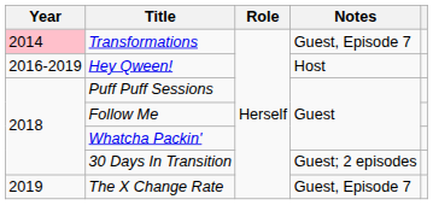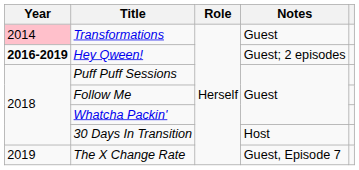 <table class="wikitable unsortable">
 <tr>
 <th>Year</th>
 <th>Title</th>
 <th>Role</th>
 <th>Notes</th>
 <th></th>
 </tr>
 <tr>
 <td style="background: pink;">2014</td>
 <td><em><a href='#'>Transformations</a></em></td>
 <td rowspan="7">Herself</td>
-<td>Guest, Episode 7</td>
+<td>Guest</td>
 <td style="text-align: center;"></td>
 </tr>
 <tr>
-<td>2016-2019</td>
+<td><strong>2016-2019</strong></td>
 <td><em><a href='#'>Hey Qween!</a></em></td>
-<td>Host</td>
+<td>Guest; 2 episodes</td>
 <td></td>
 </tr>
 <tr>
 <td rowspan="4">2018</td>
 <td><em>Puff Puff Sessions</em></td>
 <td rowspan="3">Guest</td>
 <td style="text-align: center;"></td>
 </tr>
 <tr>
 <td><em>Follow Me</em></td>
 <td style="text-align: center;"></td>
 </tr>
 <tr>
 <td><em><a href='#'>Whatcha Packin'</a></em></td>
 <td style="text-align: center;"></td>
 </tr>
 <tr>
 <td><em>30 Days In Transition</em></td>
-<td>Guest; 2 episodes</td>
+<td>Host</td>
 <td></td>
 </tr>
 <tr>
 <td>2019</td>
 <td><em>The X Change Rate</em></td>
 <td>Guest, Episode 7</td>
 <td style="text-align: center;"></td>
 </tr>
 </table>
